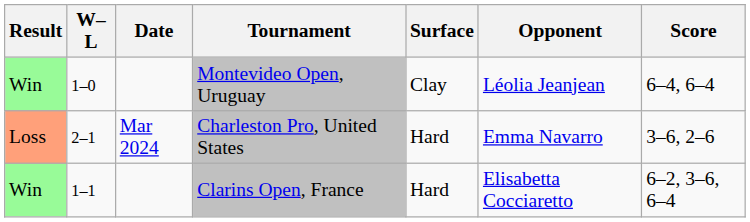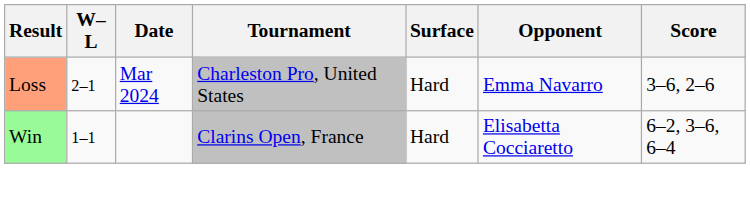 <table class="sortable wikitable">
 <tr>
 <th>Result</th>
 <th class="unsortable">W–L</th>
 <th>Date</th>
 <th>Tournament</th>
 <th>Surface</th>
 <th>Opponent</th>
 <th class="unsortable">Score</th>
-</tr>
-<tr>
-<td bgcolor=98fb98>Win</td>
-<td><small>1–0</small></td>
-<td><a href='#'></a></td>
-<td bgcolor=silver><a href='#'>Montevideo Open</a>, Uruguay</td>
-<td>Clay</td>
-<td> <a href='#'>Léolia Jeanjean</a></td>
-<td>6–4, 6–4</td>
 </tr>
 <tr>
 <td bgcolor=ffa07a>Loss</td>
 <td><small>2–1</small></td>
 <td><a href='#'>Mar 2024</a></td>
 <td bgcolor=silver><a href='#'>Charleston Pro</a>, United States</td>
 <td>Hard</td>
 <td> <a href='#'>Emma Navarro</a></td>
 <td>3–6, 2–6</td>
 </tr>
 <tr>
 <td bgcolor=98fb98>Win</td>
 <td><small>1–1</small></td>
 <td><a href='#'></a></td>
 <td bgcolor=silver><a href='#'>Clarins Open</a>, France</td>
 <td>Hard</td>
 <td> <a href='#'>Elisabetta Cocciaretto</a></td>
 <td>6–2, 3–6, 6–4</td>
 </tr>
 </table>
